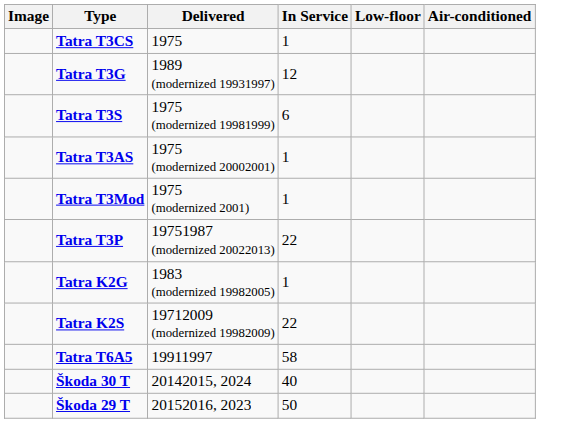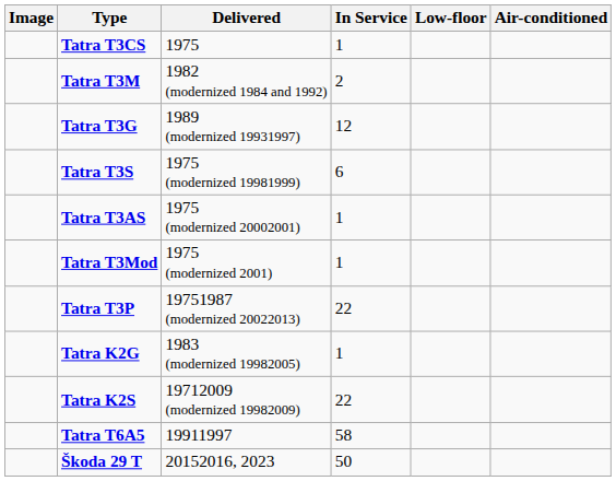 <table class="wikitable">
 <tr>
 <th>Image</th>
 <th>Type</th>
 <th>Delivered</th>
 <th>In Service</th>
 <th>Low-floor</th>
 <th>Air-conditioned</th>
 </tr>
 <tr>
 <td></td>
 <td><strong><a href='#'>Tatra T3CS</a></strong></td>
 <td>1975</td>
 <td>1</td>
+<td></td>
+<td></td>
+</tr>
+<tr>
+<td></td>
+<td><strong><a href='#'>Tatra T3M</a></strong></td>
+<td>1982 <br> <small>(modernized 1984 and 1992)</small></td>
+<td>2</td>
 <td></td>
 <td></td>
 </tr>
 <tr>
 <td></td>
 <td><strong><a href='#'>Tatra T3G</a></strong></td>
 <td>1989 <br> <small>(modernized 19931997)</small></td>
 <td>12</td>
 <td></td>
 <td></td>
 </tr>
 <tr>
 <td></td>
 <td><strong><a href='#'>Tatra T3S</a></strong></td>
 <td>1975 <br> <small>(modernized 19981999)</small></td>
 <td>6</td>
 <td></td>
 <td></td>
 </tr>
 <tr>
 <td></td>
 <td><strong><a href='#'>Tatra T3AS</a></strong></td>
 <td>1975 <br> <small>(modernized 20002001)</small></td>
 <td>1</td>
 <td></td>
 <td></td>
 </tr>
 <tr>
 <td></td>
 <td><strong><a href='#'>Tatra T3Mod</a></strong></td>
 <td>1975 <br> <small>(modernized 2001)</small></td>
 <td>1</td>
 <td></td>
 <td></td>
 </tr>
 <tr>
 <td></td>
 <td><strong><a href='#'>Tatra T3P</a></strong></td>
 <td>19751987 <br> <small>(modernized 20022013)</small></td>
 <td>22</td>
 <td></td>
 <td></td>
 </tr>
 <tr>
 <td></td>
 <td><strong><a href='#'>Tatra K2G</a></strong></td>
 <td>1983 <br> <small>(modernized 19982005)</small></td>
 <td>1</td>
 <td></td>
 <td></td>
 </tr>
 <tr>
 <td></td>
 <td><strong><a href='#'>Tatra K2S</a></strong></td>
 <td>19712009 <br> <small>(modernized 19982009)</small></td>
 <td>22</td>
 <td></td>
 <td></td>
 </tr>
 <tr>
 <td></td>
 <td><strong><a href='#'>Tatra T6A5</a></strong></td>
 <td>19911997</td>
 <td>58</td>
 <td></td>
 <td></td>
 </tr>
 <tr>
 <td></td>
-<td><strong><a href='#'>Škoda 30 T</a></strong></td>
-<td>20142015, 2024</td>
-<td>40</td>
-<td></td>
-<td></td>
-</tr>
-<tr>
-<td></td>
 <td><strong><a href='#'>Škoda 29 T</a></strong></td>
 <td>20152016, 2023</td>
 <td>50</td>
 <td></td>
 <td></td>
 </tr>
 </table>
